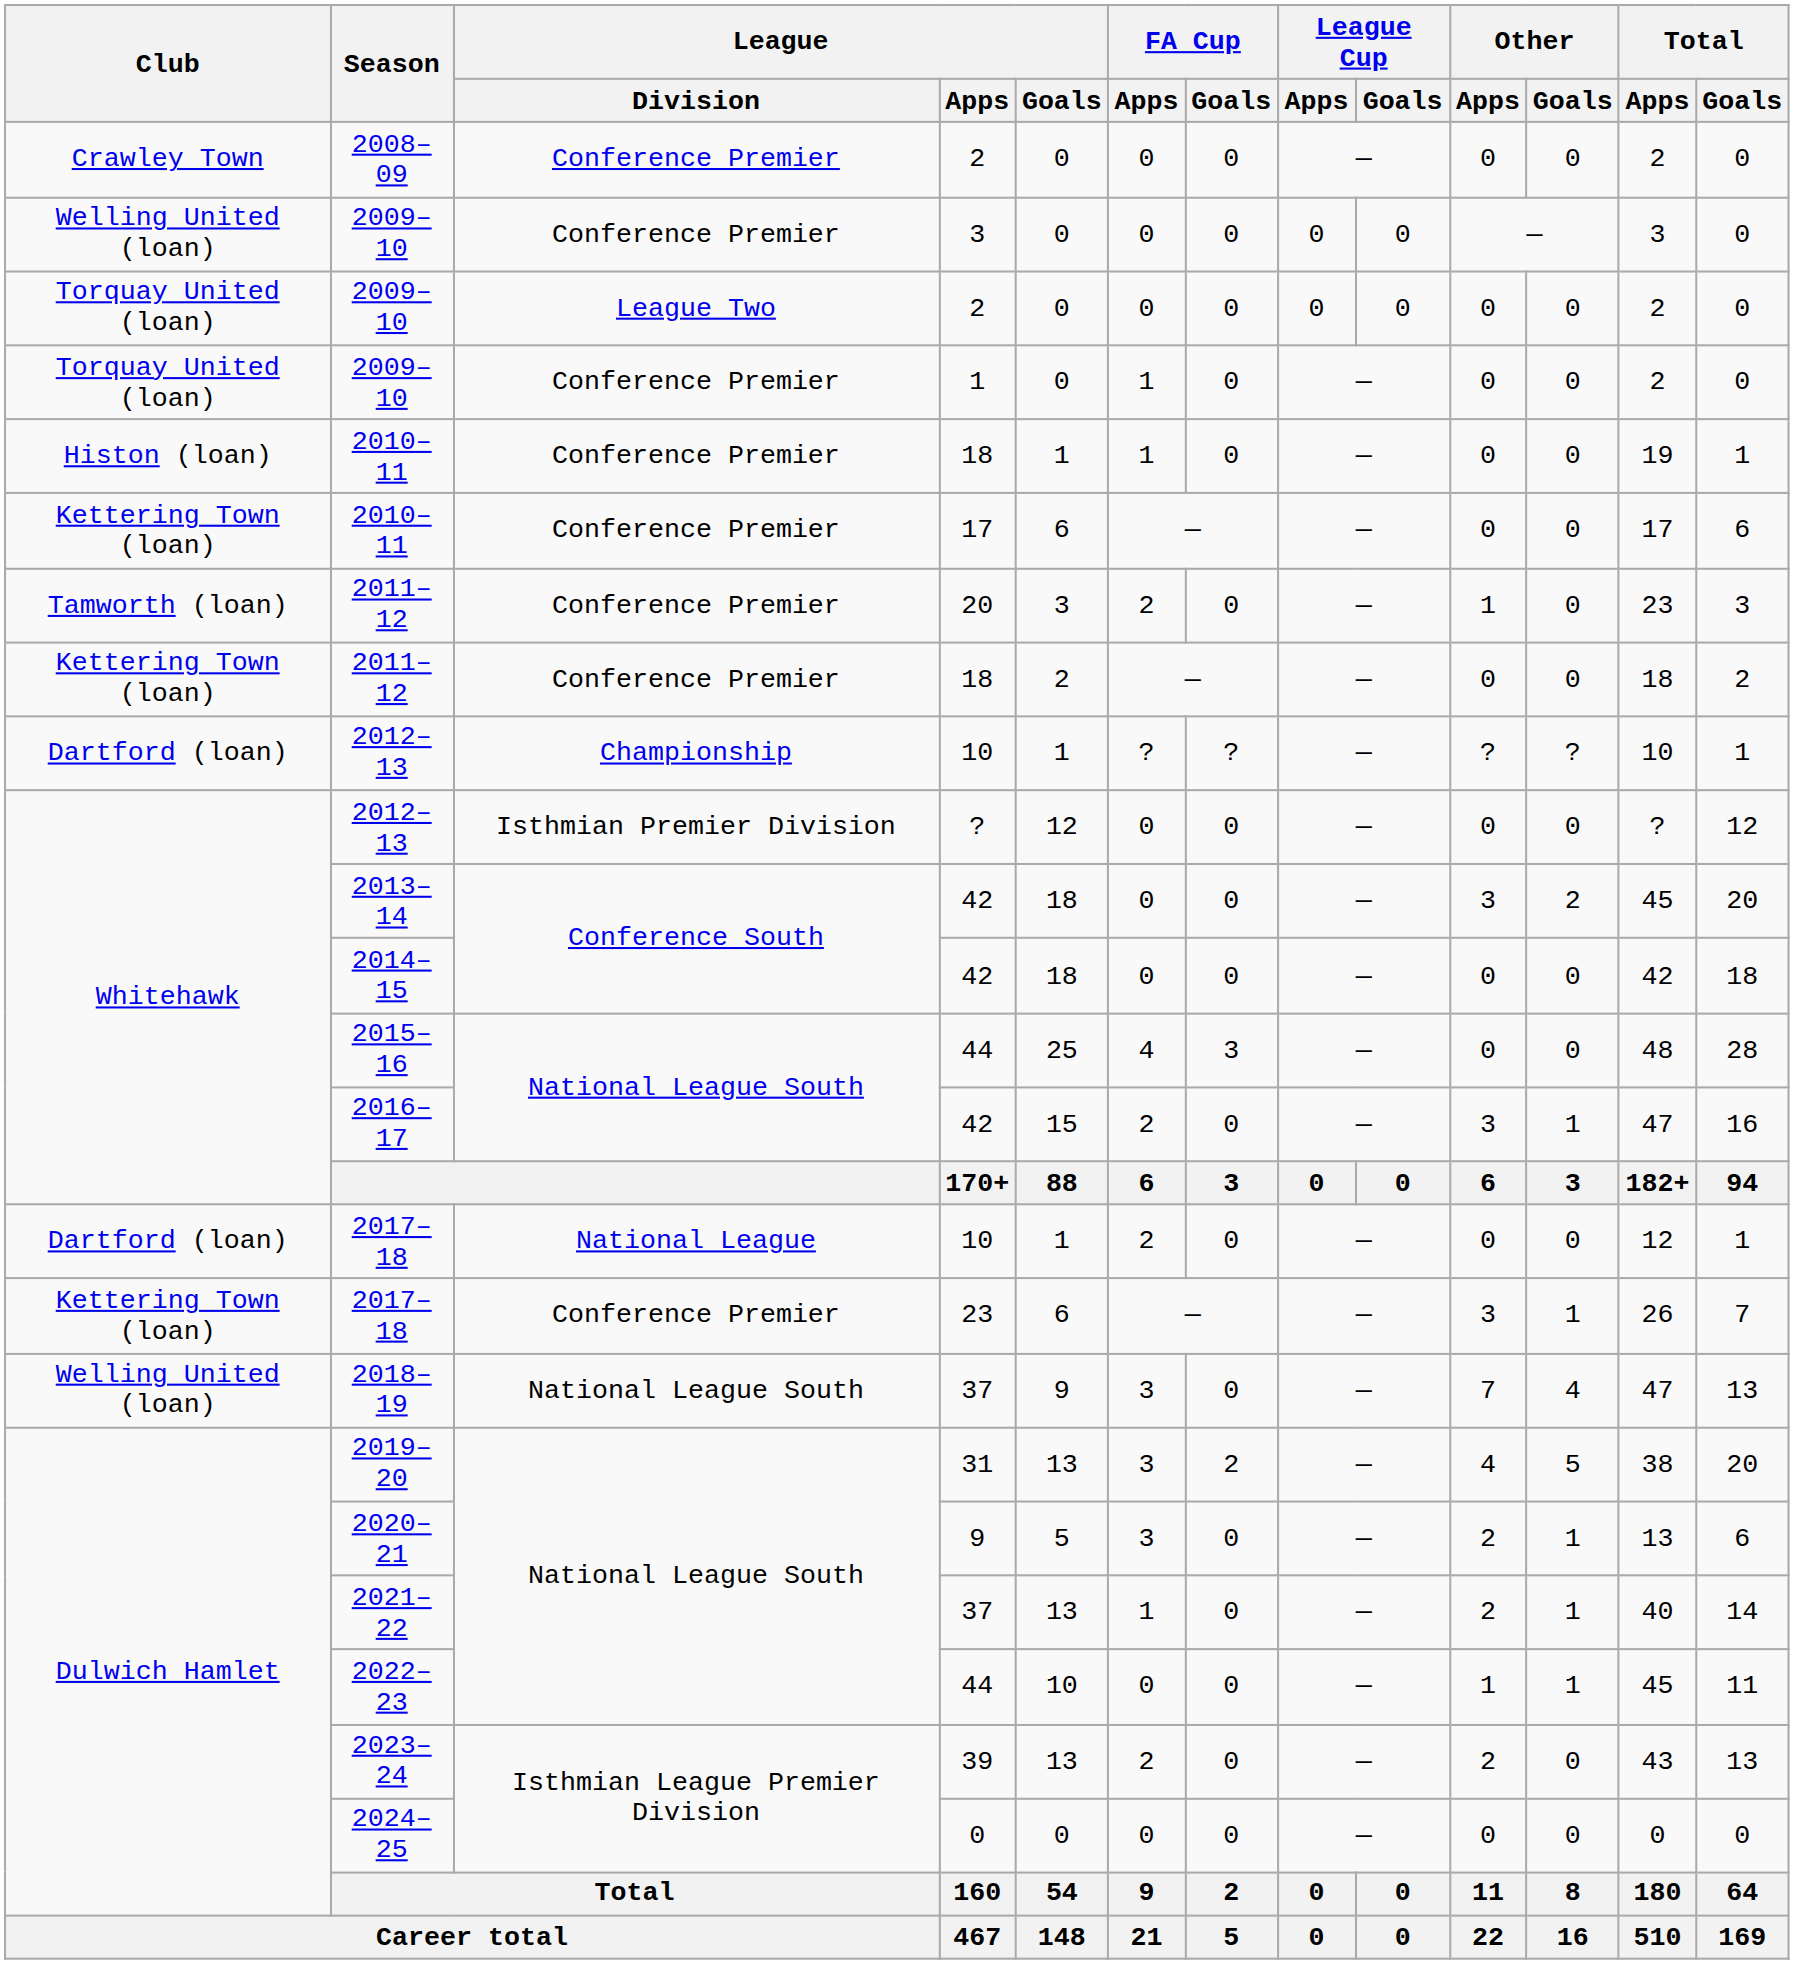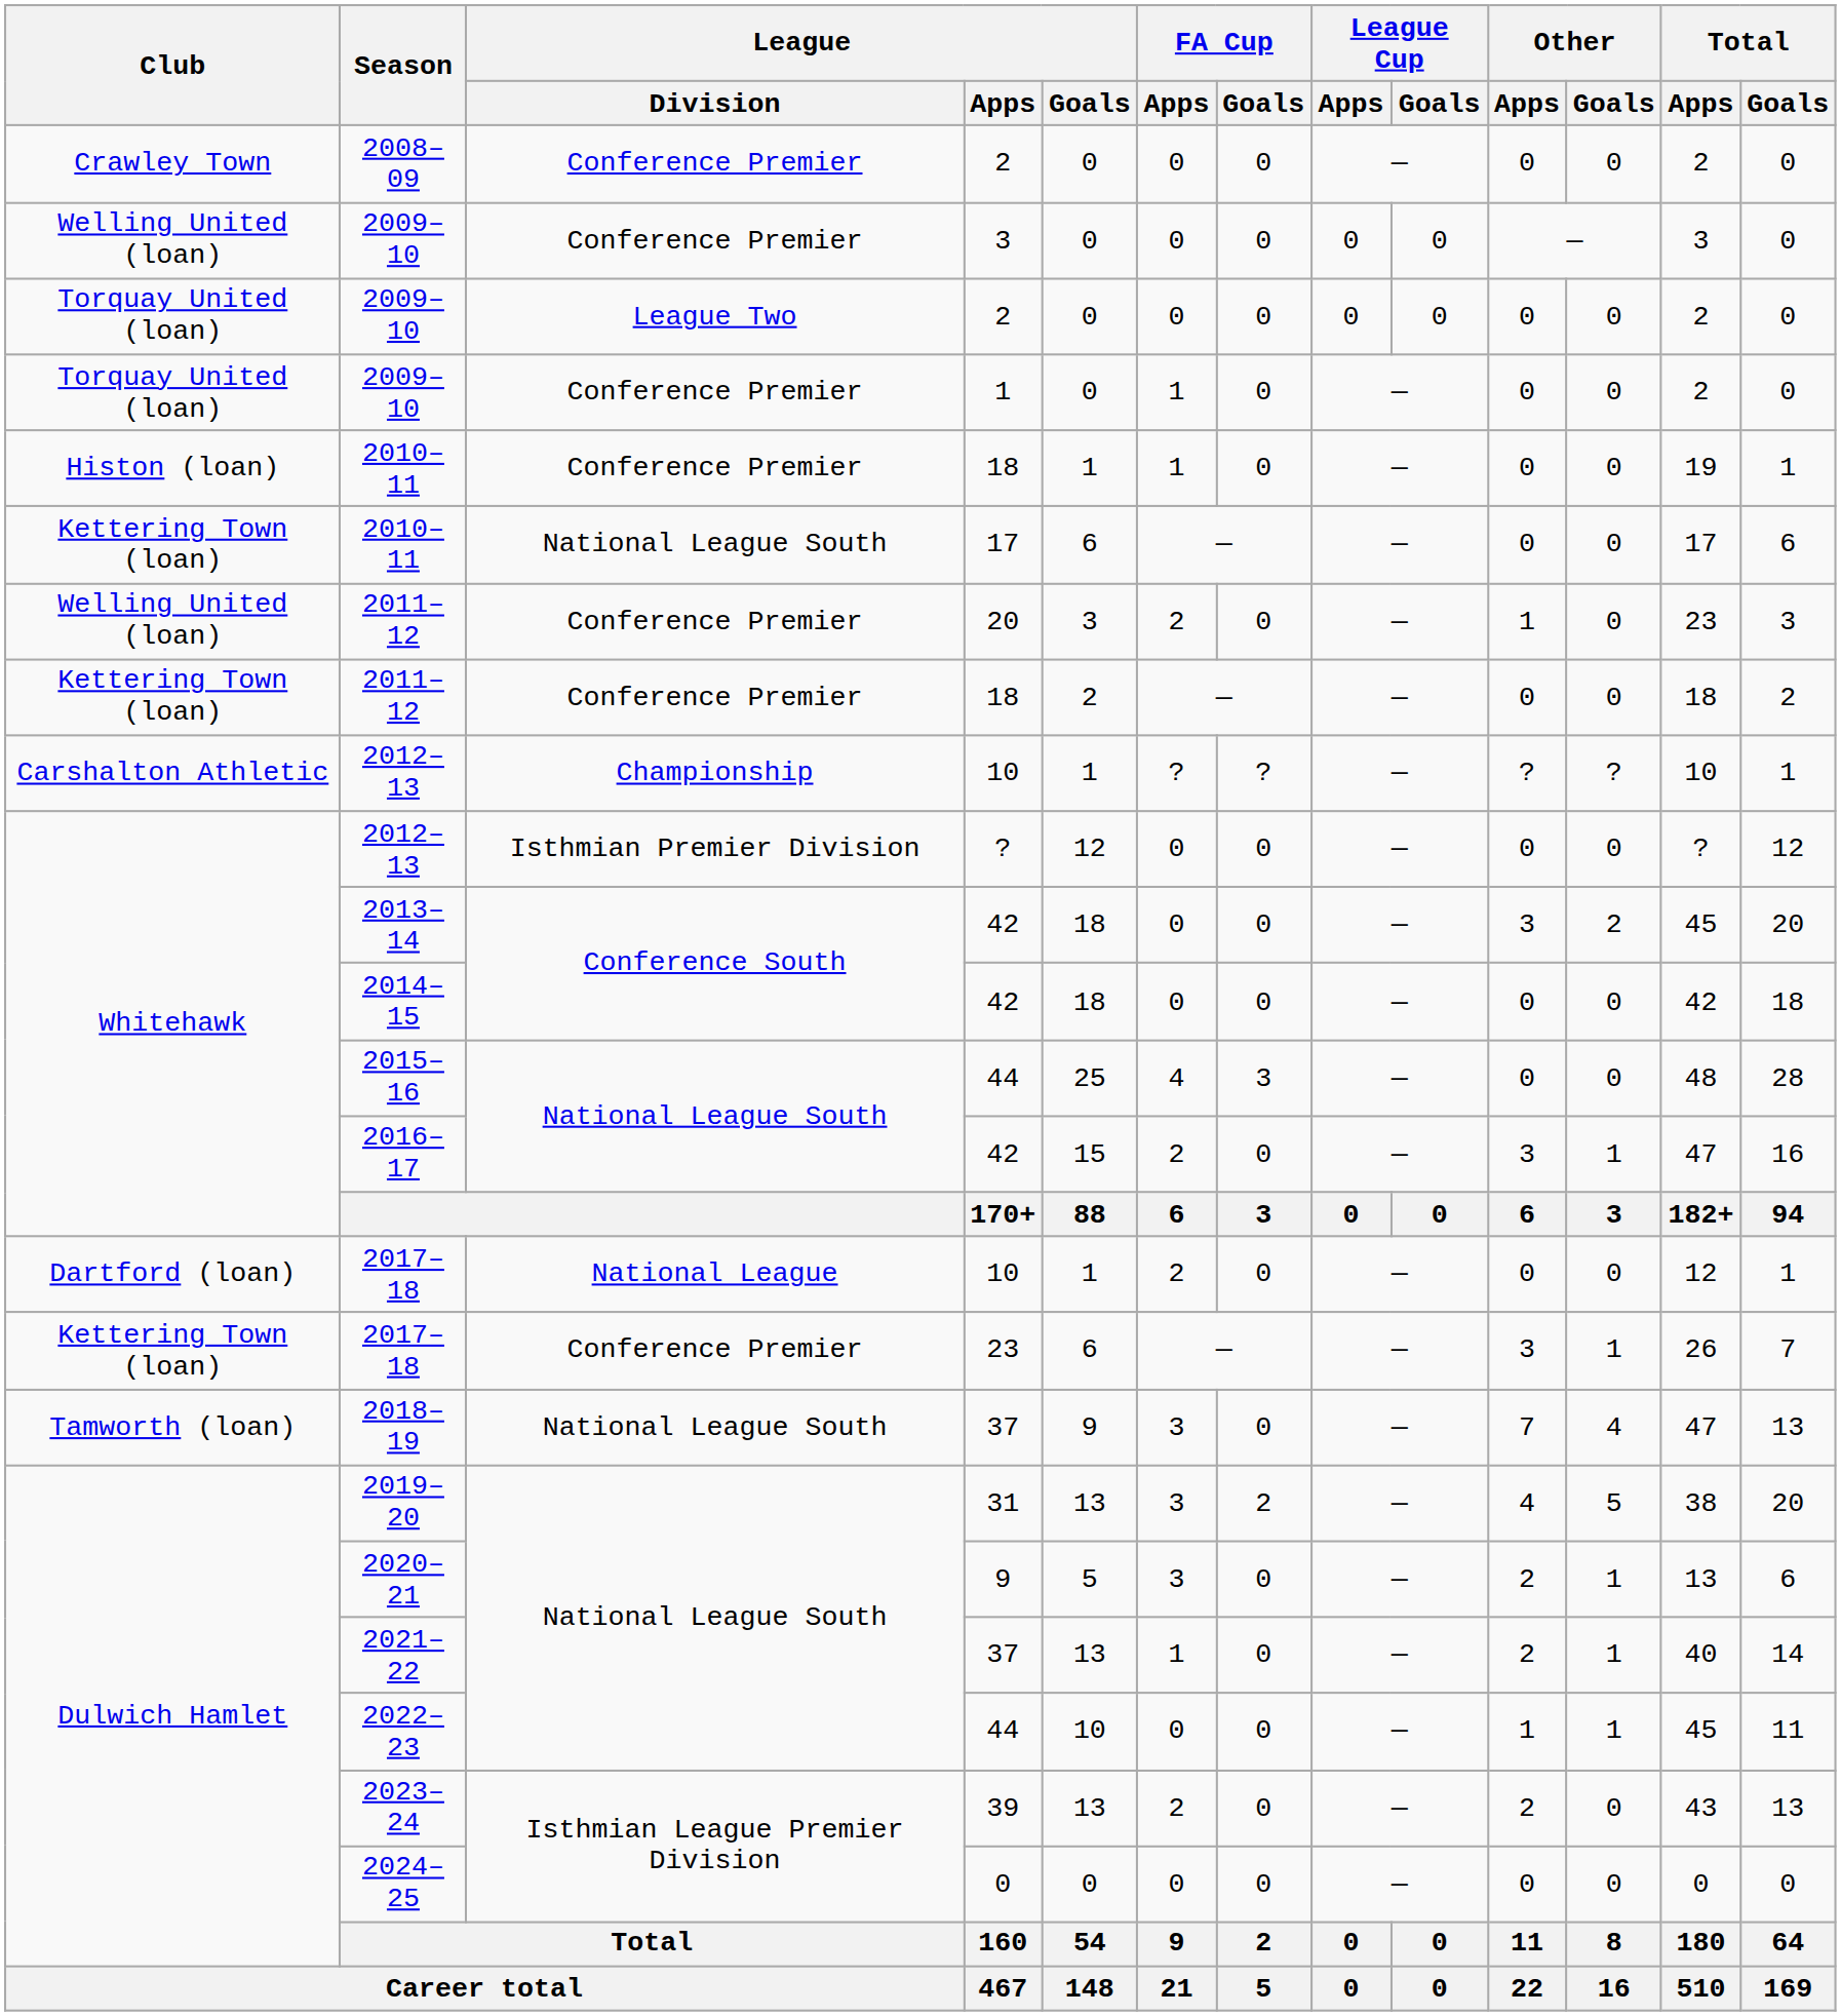 <table class="wikitable" style="text-align: center">
 <tr>
 <th rowspan="2">Club</th>
 <th rowspan="2">Season</th>
 <th colspan="3">League</th>
 <th colspan="2"><a href='#'>FA Cup</a></th>
 <th colspan="2"><a href='#'>League Cup</a></th>
 <th colspan="2">Other</th>
 <th colspan="2">Total</th>
 </tr>
 <tr>
 <th>Division</th>
 <th>Apps</th>
 <th>Goals</th>
 <th>Apps</th>
 <th>Goals</th>
 <th>Apps</th>
 <th>Goals</th>
 <th>Apps</th>
 <th>Goals</th>
 <th>Apps</th>
 <th>Goals</th>
 </tr>
 <tr>
 <td><a href='#'>Crawley Town</a></td>
 <td><a href='#'>2008–09</a></td>
 <td><a href='#'>Conference Premier</a></td>
 <td>2</td>
 <td>0</td>
 <td>0</td>
 <td>0</td>
 <td colspan="2">—</td>
 <td>0</td>
 <td>0</td>
 <td>2</td>
 <td>0</td>
 </tr>
 <tr>
 <td><a href='#'>Welling United</a> (loan)</td>
 <td><a href='#'>2009–10</a></td>
 <td>Conference Premier</td>
 <td>3</td>
 <td>0</td>
 <td>0</td>
 <td>0</td>
 <td>0</td>
 <td>0</td>
 <td colspan="2">—</td>
 <td>3</td>
 <td>0</td>
 </tr>
 <tr>
 <td><a href='#'>Torquay United</a> (loan)</td>
 <td><a href='#'>2009–10</a></td>
 <td><a href='#'>League Two</a></td>
 <td>2</td>
 <td>0</td>
 <td>0</td>
 <td>0</td>
 <td>0</td>
 <td>0</td>
 <td>0</td>
 <td>0</td>
 <td>2</td>
 <td>0</td>
 </tr>
 <tr>
 <td><a href='#'>Torquay United</a> (loan)</td>
 <td><a href='#'>2009–10</a></td>
 <td>Conference Premier</td>
 <td>1</td>
 <td>0</td>
 <td>1</td>
 <td>0</td>
 <td colspan="2">—</td>
 <td>0</td>
 <td>0</td>
 <td>2</td>
 <td>0</td>
 </tr>
 <tr>
 <td><a href='#'>Histon</a> (loan)</td>
 <td><a href='#'>2010–11</a></td>
 <td>Conference Premier</td>
 <td>18</td>
 <td>1</td>
 <td>1</td>
 <td>0</td>
 <td colspan="2">—</td>
 <td>0</td>
 <td>0</td>
 <td>19</td>
 <td>1</td>
 </tr>
 <tr>
 <td><a href='#'>Kettering Town</a> (loan)</td>
 <td><a href='#'>2010–11</a></td>
-<td>Conference Premier</td>
+<td>National League South</td>
 <td>17</td>
 <td>6</td>
 <td colspan="2">—</td>
 <td colspan="2">—</td>
 <td>0</td>
 <td>0</td>
 <td>17</td>
 <td>6</td>
 </tr>
 <tr>
-<td><a href='#'>Tamworth</a> (loan)</td>
+<td><a href='#'>Welling United</a> (loan)</td>
 <td><a href='#'>2011–12</a></td>
 <td>Conference Premier</td>
 <td>20</td>
 <td>3</td>
 <td>2</td>
 <td>0</td>
 <td colspan="2">—</td>
 <td>1</td>
 <td>0</td>
 <td>23</td>
 <td>3</td>
 </tr>
 <tr>
 <td><a href='#'>Kettering Town</a> (loan)</td>
 <td><a href='#'>2011–12</a></td>
 <td>Conference Premier</td>
 <td>18</td>
 <td>2</td>
 <td colspan="2">—</td>
 <td colspan="2">—</td>
 <td>0</td>
 <td>0</td>
 <td>18</td>
 <td>2</td>
 </tr>
 <tr>
-<td><a href='#'>Dartford</a> (loan)</td>
+<td><a href='#'>Carshalton Athletic</a></td>
 <td><a href='#'>2012–13</a></td>
 <td><a href='#'>Championship</a></td>
 <td>10</td>
 <td>1</td>
 <td>?</td>
 <td>?</td>
 <td colspan="2">—</td>
 <td>?</td>
 <td>?</td>
 <td>10</td>
 <td>1</td>
 </tr>
 <tr>
 <td rowspan="6"><a href='#'>Whitehawk</a></td>
 <td><a href='#'>2012–13</a></td>
 <td>Isthmian Premier Division</td>
 <td>?</td>
 <td>12</td>
 <td>0</td>
 <td>0</td>
 <td colspan="2">—</td>
 <td>0</td>
 <td>0</td>
 <td>?</td>
 <td>12</td>
 </tr>
 <tr>
 <td><a href='#'>2013–14</a></td>
 <td rowspan="2"><a href='#'>Conference South</a></td>
 <td>42</td>
 <td>18</td>
 <td>0</td>
 <td>0</td>
 <td colspan="2">—</td>
 <td>3</td>
 <td>2</td>
 <td>45</td>
 <td>20</td>
 </tr>
 <tr>
 <td><a href='#'>2014–15</a></td>
 <td>42</td>
 <td>18</td>
 <td>0</td>
 <td>0</td>
 <td colspan="2">—</td>
 <td>0</td>
 <td>0</td>
 <td>42</td>
 <td>18</td>
 </tr>
 <tr>
 <td><a href='#'>2015–16</a></td>
 <td rowspan="2"><a href='#'>National League South</a></td>
 <td>44</td>
 <td>25</td>
 <td>4</td>
 <td>3</td>
 <td colspan="2">—</td>
 <td>0</td>
 <td>0</td>
 <td>48</td>
 <td>28</td>
 </tr>
 <tr>
 <td><a href='#'>2016–17</a></td>
 <td>42</td>
 <td>15</td>
 <td>2</td>
 <td>0</td>
 <td colspan="2">—</td>
 <td>3</td>
 <td>1</td>
 <td>47</td>
 <td>16</td>
 </tr>
 <tr>
 <th colspan="2"></th>
 <th>170+</th>
 <th>88</th>
 <th>6</th>
 <th>3</th>
 <th>0</th>
 <th>0</th>
 <th>6</th>
 <th>3</th>
 <th>182+</th>
 <th>94</th>
 </tr>
 <tr>
 <td><a href='#'>Dartford</a> (loan)</td>
 <td><a href='#'>2017–18</a></td>
 <td><a href='#'>National League</a></td>
 <td>10</td>
 <td>1</td>
 <td>2</td>
 <td>0</td>
 <td colspan="2">—</td>
 <td>0</td>
 <td>0</td>
 <td>12</td>
 <td>1</td>
 </tr>
 <tr>
 <td><a href='#'>Kettering Town</a> (loan)</td>
 <td><a href='#'>2017–18</a></td>
 <td>Conference Premier</td>
 <td>23</td>
 <td>6</td>
 <td colspan="2">—</td>
 <td colspan="2">—</td>
 <td>3</td>
 <td>1</td>
 <td>26</td>
 <td>7</td>
 </tr>
 <tr>
-<td><a href='#'>Welling United</a> (loan)</td>
+<td><a href='#'>Tamworth</a> (loan)</td>
 <td><a href='#'>2018–19</a></td>
 <td>National League South</td>
 <td>37</td>
 <td>9</td>
 <td>3</td>
 <td>0</td>
 <td colspan="2">—</td>
 <td>7</td>
 <td>4</td>
 <td>47</td>
 <td>13</td>
 </tr>
 <tr>
 <td rowspan="7"><a href='#'>Dulwich Hamlet</a></td>
 <td><a href='#'>2019–20</a></td>
 <td rowspan="4">National League South</td>
 <td>31</td>
 <td>13</td>
 <td>3</td>
 <td>2</td>
 <td colspan="2">—</td>
 <td>4</td>
 <td>5</td>
 <td>38</td>
 <td>20</td>
 </tr>
 <tr>
 <td><a href='#'>2020–21</a></td>
 <td>9</td>
 <td>5</td>
 <td>3</td>
 <td>0</td>
 <td colspan="2">—</td>
 <td>2</td>
 <td>1</td>
 <td>13</td>
 <td>6</td>
 </tr>
 <tr>
 <td><a href='#'>2021–22</a></td>
 <td>37</td>
 <td>13</td>
 <td>1</td>
 <td>0</td>
 <td colspan="2">—</td>
 <td>2</td>
 <td>1</td>
 <td>40</td>
 <td>14</td>
 </tr>
 <tr>
 <td><a href='#'>2022–23</a></td>
 <td>44</td>
 <td>10</td>
 <td>0</td>
 <td>0</td>
 <td colspan="2">—</td>
 <td>1</td>
 <td>1</td>
 <td>45</td>
 <td>11</td>
 </tr>
 <tr>
 <td><a href='#'>2023–24</a></td>
 <td rowspan="2">Isthmian League Premier Division</td>
 <td>39</td>
 <td>13</td>
 <td>2</td>
 <td>0</td>
 <td colspan="2">—</td>
 <td>2</td>
 <td>0</td>
 <td>43</td>
 <td>13</td>
 </tr>
 <tr>
 <td><a href='#'>2024–25</a></td>
 <td>0</td>
 <td>0</td>
 <td>0</td>
 <td>0</td>
 <td colspan="2">—</td>
 <td>0</td>
 <td>0</td>
 <td>0</td>
 <td>0</td>
 </tr>
 <tr>
 <th colspan="2">Total</th>
 <th>160</th>
 <th>54</th>
 <th>9</th>
 <th>2</th>
 <th>0</th>
 <th>0</th>
 <th>11</th>
 <th>8</th>
 <th>180</th>
 <th>64</th>
 </tr>
 <tr>
 <th colspan="3">Career total</th>
 <th>467</th>
 <th>148</th>
 <th>21</th>
 <th>5</th>
 <th>0</th>
 <th>0</th>
 <th>22</th>
 <th>16</th>
 <th>510</th>
 <th>169</th>
 </tr>
 </table>
